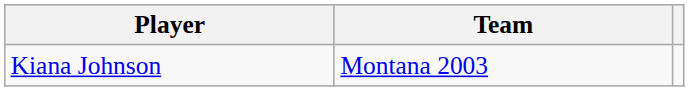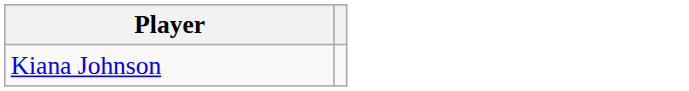 <table class="wikitable" style="text-align: center;">
 <tr>
 <th style="width:200px;">Player</th>
-<th style="width:205px;">Team</th>
 <th></th>
 </tr>
 <tr>
 <td align=left> <a href='#'>Kiana Johnson</a></td>
-<td align=left> <a href='#'>Montana 2003</a></td>
 <td></td>
 </tr>
 </table>
